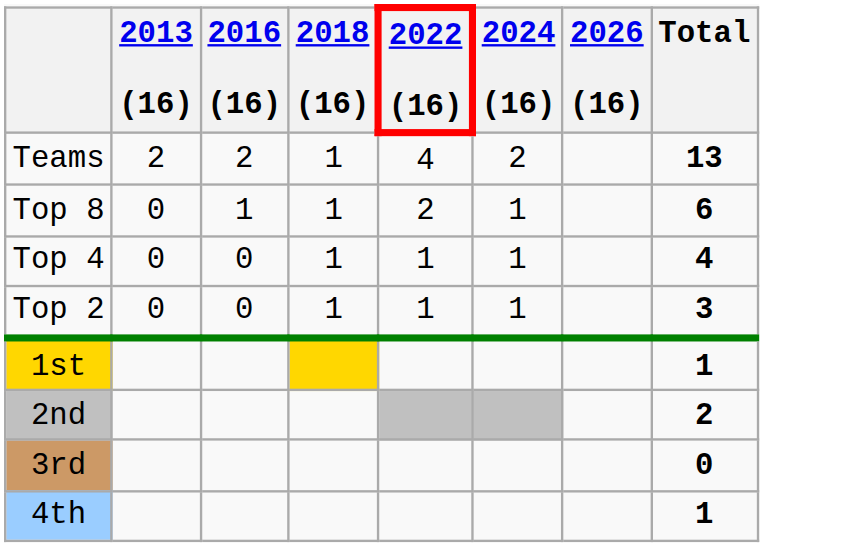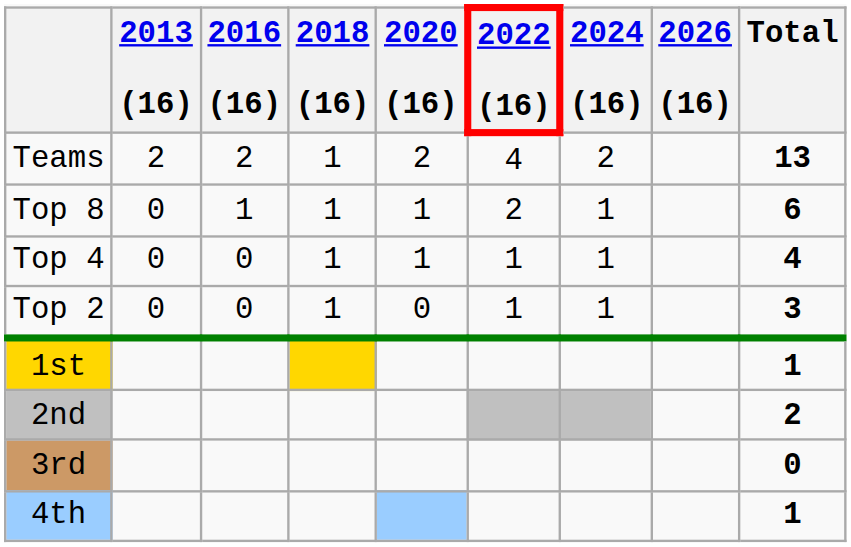 <table class="wikitable" style="text-align: center">
 <tr valign=top>
 <th></th>
 <th><a href='#'>2013</a><br> <br> (16)</th>
 <th><a href='#'>2016</a><br> <br> (16)</th>
 <th><a href='#'>2018</a><br> <br> (16)</th>
+<th><a href='#'>2020</a><br> <br> (16)</th>
 <th style="border:3px solid red"><a href='#'>2022</a><br> <br> (16)</th>
 <th><a href='#'>2024</a><br> <br> (16)</th>
 <th><a href='#'>2026</a><br> <br> (16)</th>
 <th>Total</th>
 </tr>
 <tr>
 <td>Teams</td>
 <td>2</td>
 <td>2</td>
 <td>1</td>
+<td>2</td>
 <td>4</td>
 <td>2</td>
 <td></td>
 <td><strong>13</strong></td>
 </tr>
 <tr>
 <td>Top 8</td>
 <td>0</td>
+<td>1</td>
 <td>1</td>
 <td>1</td>
 <td>2</td>
 <td>1</td>
 <td></td>
 <td><strong>6</strong></td>
 </tr>
 <tr>
 <td>Top 4</td>
 <td>0</td>
 <td>0</td>
 <td>1</td>
 <td>1</td>
 <td>1</td>
+<td>1</td>
 <td></td>
 <td><strong>4</strong></td>
 </tr>
 <tr>
 <td>Top 2</td>
 <td>0</td>
 <td>0</td>
 <td>1</td>
+<td>0</td>
 <td>1</td>
 <td>1</td>
 <td></td>
 <td><strong>3</strong></td>
 </tr>
 <tr style="border-top:3px solid green;">
 <td bgcolor=gold>1st</td>
 <td></td>
 <td></td>
 <td bgcolor=gold></td>
 <td></td>
 <td></td>
 <td></td>
+<td></td>
 <td><strong>1</strong></td>
 </tr>
 <tr>
 <td bgcolor=silver>2nd</td>
+<td></td>
 <td></td>
 <td></td>
 <td></td>
 <td bgcolor=silver></td>
 <td bgcolor=silver></td>
 <td></td>
 <td><strong>2</strong></td>
 </tr>
 <tr>
 <td bgcolor=#cc9966>3rd</td>
 <td></td>
 <td></td>
 <td></td>
 <td></td>
 <td></td>
 <td></td>
+<td></td>
 <td><strong>0</strong></td>
 </tr>
 <tr>
 <td bgcolor=#9acdff>4th</td>
 <td></td>
 <td></td>
 <td></td>
+<td bgcolor=#9acdff></td>
 <td></td>
 <td></td>
 <td></td>
 <td><strong>1</strong></td>
 </tr>
 </table>
